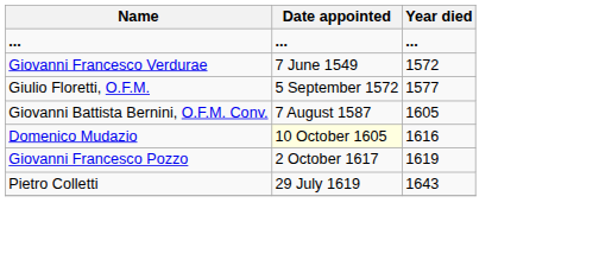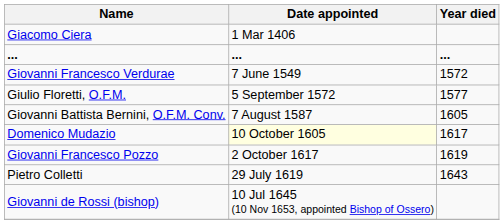 <table class="wikitable">
 <tr>
 <th>Name</th>
 <th>Date appointed</th>
 <th>Year died</th>
+</tr>
+<tr>
+<td><a href='#'>Giacomo Ciera</a></td>
+<td><div>1 Mar 1406</div></td>
+<td></td>
 </tr>
 <tr>
 <td><strong>...</strong></td>
 <td><div><strong>...</strong></div></td>
 <td><div><strong>...</strong></div></td>
 </tr>
 <tr>
 <td><a href='#'>Giovanni Francesco Verdurae</a></td>
 <td><div> 7 June 1549</div></td>
 <td><div>1572</div></td>
 </tr>
 <tr>
 <td>Giulio Floretti, <a href='#'>O.F.M.</a></td>
 <td><div> 5 September 1572</div></td>
 <td><div>1577</div></td>
 </tr>
 <tr>
 <td>Giovanni Battista Bernini, <a href='#'>O.F.M. Conv.</a></td>
 <td><div> 7 August 1587</div></td>
 <td><div>1605</div></td>
 </tr>
 <tr>
 <td><a href='#'>Domenico Mudazio</a></td>
 <td style="background: lightyellow;"><div> 10 October 1605</div></td>
-<td><div>1616</div></td>
+<td><div>1617</div></td>
 </tr>
 <tr>
 <td><a href='#'>Giovanni Francesco Pozzo</a></td>
 <td><div> 2 October 1617</div></td>
 <td><div>1619</div></td>
 </tr>
 <tr>
 <td>Pietro Colletti</td>
 <td><div> 29 July 1619</div></td>
 <td><div>1643</div></td>
 </tr>
 <tr>
+<td><a href='#'>Giovanni de Rossi (bishop)</a></td>
+<td><div> 10 Jul 1645 <br> <small>(10 Nov 1653, appointed <a href='#'>Bishop of Ossero</a>) </small></div></td>
+<td></td>
+</tr>
+<tr>
 </tr>
 </table>
